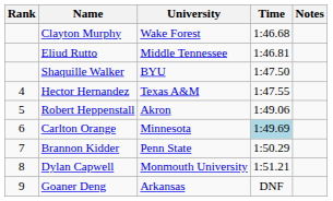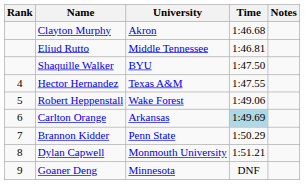 <table class="wikitable sortable" style="text-align:center">
 <tr>
 <th>Rank</th>
 <th>Name</th>
 <th>University</th>
 <th>Time</th>
 <th>Notes</th>
 </tr>
 <tr>
 <td></td>
 <td align=left><a href='#'>Clayton Murphy</a></td>
-<td align=left><a href='#'>Wake Forest</a></td>
+<td align=left><a href='#'>Akron</a></td>
 <td>1:46.68</td>
 <td></td>
 </tr>
 <tr>
 <td></td>
 <td align=left><a href='#'>Eliud Rutto</a> </td>
 <td align=left><a href='#'>Middle Tennessee</a></td>
 <td>1:46.81</td>
 <td></td>
 </tr>
 <tr>
 <td></td>
 <td align=left><a href='#'>Shaquille Walker</a></td>
 <td align=left><a href='#'>BYU</a></td>
 <td>1:47.50</td>
 <td></td>
 </tr>
 <tr>
 <td>4</td>
 <td align=left><a href='#'>Hector Hernandez</a> </td>
 <td align=left><a href='#'>Texas A&M</a></td>
 <td>1:47.55</td>
 <td></td>
 </tr>
 <tr>
 <td>5</td>
 <td align=left><a href='#'>Robert Heppenstall</a> </td>
-<td align=left><a href='#'>Akron</a></td>
+<td align=left><a href='#'>Wake Forest</a></td>
 <td>1:49.06</td>
 <td></td>
 </tr>
 <tr>
 <td>6</td>
 <td align=left><a href='#'>Carlton Orange</a></td>
-<td align=left><a href='#'>Minnesota</a></td>
+<td align=left><a href='#'>Arkansas</a></td>
 <td style="background: lightblue;">1:49.69</td>
 <td></td>
 </tr>
 <tr>
 <td>7</td>
 <td align=left><a href='#'>Brannon Kidder</a></td>
 <td align=left><a href='#'>Penn State</a></td>
 <td>1:50.29</td>
 <td></td>
 </tr>
 <tr>
 <td>8</td>
 <td align=left><a href='#'>Dylan Capwell</a></td>
 <td align=left><a href='#'>Monmouth University</a></td>
 <td>1:51.21</td>
 <td></td>
 </tr>
 <tr>
 <td>9</td>
 <td align=left><a href='#'>Goaner Deng</a></td>
-<td align=left><a href='#'>Arkansas</a></td>
+<td align=left><a href='#'>Minnesota</a></td>
 <td>DNF</td>
 <td></td>
 </tr>
 </table>
